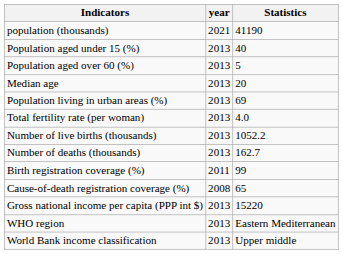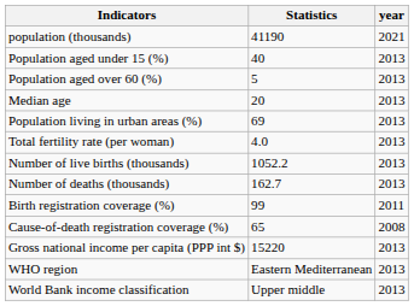 <table class="wikitable">
 <tr>
 <th>Indicators</th>
+<th>Statistics</th>
 <th>year</th>
-<th>Statistics</th>
 </tr>
 <tr>
 <td>population (thousands)</td>
+<td>41190</td>
 <td>2021</td>
-<td>41190</td>
 </tr>
 <tr>
 <td>Population aged under 15 (%)</td>
+<td>40</td>
 <td>2013</td>
-<td>40</td>
 </tr>
 <tr>
 <td>Population aged over 60 (%)</td>
+<td>5</td>
 <td>2013</td>
-<td>5</td>
 </tr>
 <tr>
 <td>Median age</td>
+<td>20</td>
 <td>2013</td>
-<td>20</td>
 </tr>
 <tr>
 <td>Population living in urban areas (%)</td>
+<td>69</td>
 <td>2013</td>
-<td>69</td>
 </tr>
 <tr>
 <td>Total fertility rate (per woman)</td>
+<td>4.0</td>
 <td>2013</td>
-<td>4.0</td>
 </tr>
 <tr>
 <td>Number of live births (thousands)</td>
+<td>1052.2</td>
 <td>2013</td>
-<td>1052.2</td>
 </tr>
 <tr>
 <td>Number of deaths (thousands)</td>
+<td>162.7</td>
 <td>2013</td>
-<td>162.7</td>
 </tr>
 <tr>
 <td>Birth registration coverage (%)</td>
+<td>99</td>
 <td>2011</td>
-<td>99</td>
 </tr>
 <tr>
 <td>Cause-of-death registration coverage (%)</td>
+<td>65</td>
 <td>2008</td>
-<td>65</td>
 </tr>
 <tr>
 <td>Gross national income per capita (PPP int $)</td>
+<td>15220</td>
 <td>2013</td>
-<td>15220</td>
 </tr>
 <tr>
 <td>WHO region</td>
+<td>Eastern Mediterranean</td>
 <td>2013</td>
-<td>Eastern Mediterranean</td>
 </tr>
 <tr>
 <td>World Bank income classification</td>
+<td>Upper middle</td>
 <td>2013</td>
-<td>Upper middle</td>
 </tr>
 </table>
